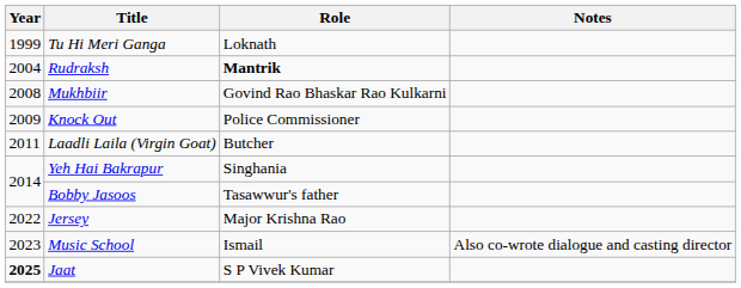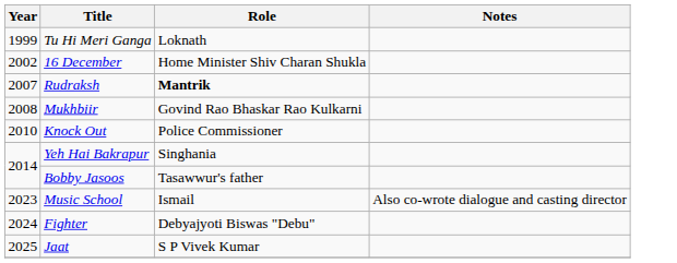 <table class="wikitable sortable plainrowheaders">
 <tr>
 <th>Year</th>
 <th>Title</th>
 <th>Role</th>
 <th scope="col" class="unsortable">Notes</th>
 </tr>
 <tr>
 <td>1999</td>
 <td><em>Tu Hi Meri Ganga</em></td>
 <td>Loknath</td>
 <td></td>
 </tr>
 <tr>
-<td>2004</td>
+<td>2002</td>
+<td><a href='#'><em>16 December</em></a></td>
+<td>Home Minister Shiv Charan Shukla</td>
+<td></td>
+</tr>
+<tr>
+<td>2007</td>
 <td><a href='#'><em>Rudraksh</em></a></td>
 <td><strong>Mantrik</strong></td>
 <td></td>
 </tr>
 <tr>
 <td>2008</td>
 <td><em><a href='#'>Mukhbiir</a></em></td>
 <td>Govind Rao Bhaskar Rao Kulkarni</td>
 <td></td>
 </tr>
 <tr>
-<td>2009</td>
+<td>2010</td>
 <td><em><a href='#'>Knock Out</a></em></td>
 <td>Police Commissioner</td>
-<td></td>
-</tr>
-<tr>
-<td>2011</td>
-<td><em>Laadli Laila (Virgin Goat)</em></td>
-<td>Butcher</td>
 <td></td>
 </tr>
 <tr>
 <td rowspan="2">2014</td>
 <td><em><a href='#'>Yeh Hai Bakrapur</a></em></td>
 <td>Singhania</td>
 <td></td>
 </tr>
 <tr>
 <td><em><a href='#'>Bobby Jasoos</a></em></td>
 <td>Tasawwur's father</td>
 <td></td>
 </tr>
 <tr>
-<td>2022</td>
-<td><em><a href='#'>Jersey</a></em></td>
-<td>Major Krishna Rao</td>
-<td></td>
-</tr>
-<tr>
 <td>2023</td>
 <td><a href='#'><em>Music School</em></a></td>
 <td>Ismail</td>
 <td>Also co-wrote dialogue and casting director</td>
 </tr>
 <tr>
-<td><strong>2025</strong></td>
+<td>2024</td>
+<td><a href='#'><em>Fighter</em></a></td>
+<td>Debyajyoti Biswas "Debu"</td>
+<td></td>
+</tr>
+<tr>
+<td>2025</td>
 <td><a href='#'><em>Jaat</em></a></td>
 <td>S P Vivek Kumar</td>
 <td></td>
 </tr>
 <tr>
 </tr>
 </table>
